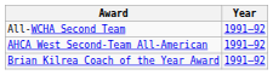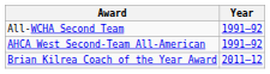 <table class="wikitable">
 <tr>
 <th>Award</th>
 <th>Year</th>
 </tr>
 <tr>
 <td>All-<a href='#'>WCHA Second Team</a></td>
 <td><a href='#'>1991–92</a></td>
 </tr>
 <tr>
 <td><a href='#'>AHCA West Second-Team All-American</a></td>
 <td><a href='#'>1991–92</a></td>
 </tr>
 <tr>
 <td><a href='#'>Brian Kilrea Coach of the Year Award</a></td>
-<td><a href='#'>1991–92</a></td>
+<td><a href='#'>2011–12</a></td>
 </tr>
 </table>
